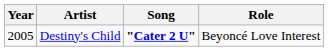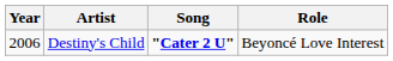 <table class="wikitable sortable">
 <tr>
 <th>Year</th>
 <th>Artist</th>
 <th>Song</th>
 <th>Role</th>
 </tr>
 <tr>
-<td>2005</td>
+<td>2006</td>
 <td><a href='#'>Destiny's Child</a></td>
 <td><strong>"<a href='#'>Cater 2 U</a>"</strong></td>
 <td>Beyoncé Love Interest</td>
 </tr>
 </table>
